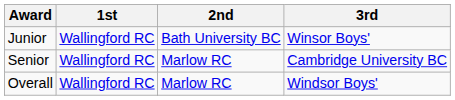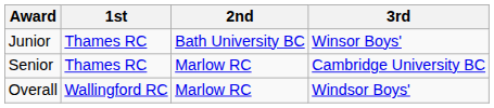 <table class="wikitable">
 <tr>
 <th>Award</th>
 <th>1st</th>
 <th>2nd</th>
 <th>3rd</th>
 </tr>
 <tr>
 <td>Junior</td>
-<td><a href='#'>Wallingford RC</a></td>
+<td><a href='#'>Thames RC</a></td>
 <td><a href='#'>Bath University BC</a></td>
 <td><a href='#'>Winsor Boys'</a></td>
 </tr>
 <tr>
 <td>Senior</td>
-<td><a href='#'>Wallingford RC</a></td>
+<td><a href='#'>Thames RC</a></td>
 <td><a href='#'>Marlow RC</a></td>
 <td><a href='#'>Cambridge University BC</a></td>
 </tr>
 <tr>
 <td>Overall</td>
 <td><a href='#'>Wallingford RC</a></td>
 <td><a href='#'>Marlow RC</a></td>
 <td><a href='#'>Windsor Boys'</a></td>
 </tr>
 </table>
